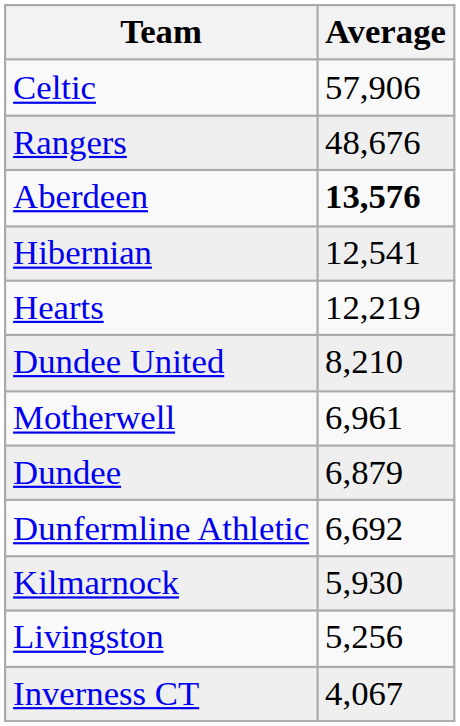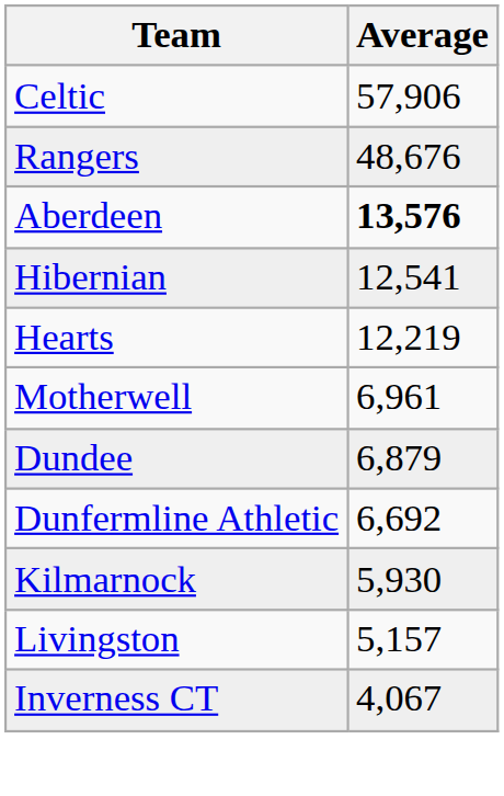 <table class="wikitable">
 <tr>
 <th>Team</th>
 <th>Average</th>
 </tr>
 <tr>
 <td><a href='#'>Celtic</a></td>
 <td>57,906</td>
 </tr>
 <tr bgcolor="#EFEFEF">
 <td><a href='#'>Rangers</a></td>
 <td>48,676</td>
 </tr>
 <tr>
 <td><a href='#'>Aberdeen</a></td>
 <td><strong>13,576</strong></td>
 </tr>
 <tr bgcolor="#EFEFEF">
 <td><a href='#'>Hibernian</a></td>
 <td>12,541</td>
 </tr>
 <tr>
 <td><a href='#'>Hearts</a></td>
 <td>12,219</td>
 </tr>
-<tr bgcolor="#EFEFEF">
-<td><a href='#'>Dundee United</a></td>
-<td>8,210</td>
-</tr>
 <tr>
 <td><a href='#'>Motherwell</a></td>
 <td>6,961</td>
 </tr>
 <tr bgcolor="#EFEFEF">
 <td><a href='#'>Dundee</a></td>
 <td>6,879</td>
 </tr>
 <tr>
 <td><a href='#'>Dunfermline Athletic</a></td>
 <td>6,692</td>
 </tr>
 <tr bgcolor="#EFEFEF">
 <td><a href='#'>Kilmarnock</a></td>
 <td>5,930</td>
 </tr>
 <tr>
 <td><a href='#'>Livingston</a></td>
-<td>5,256</td>
+<td>5,157</td>
 </tr>
 <tr bgcolor="#EFEFEF">
 <td><a href='#'>Inverness CT</a></td>
 <td>4,067</td>
 </tr>
 </table>
